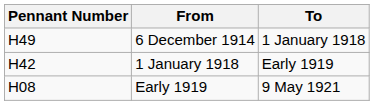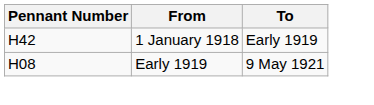 <table class="wikitable" style="text-align:left">
 <tr>
 <th>Pennant Number</th>
 <th>From</th>
 <th>To</th>
-</tr>
-<tr>
-<td>H49</td>
-<td>6 December 1914</td>
-<td>1 January 1918</td>
 </tr>
 <tr>
 <td>H42</td>
 <td>1 January 1918</td>
 <td>Early 1919</td>
 </tr>
 <tr>
 <td>H08</td>
 <td>Early 1919</td>
 <td>9 May 1921</td>
 </tr>
 </table>
